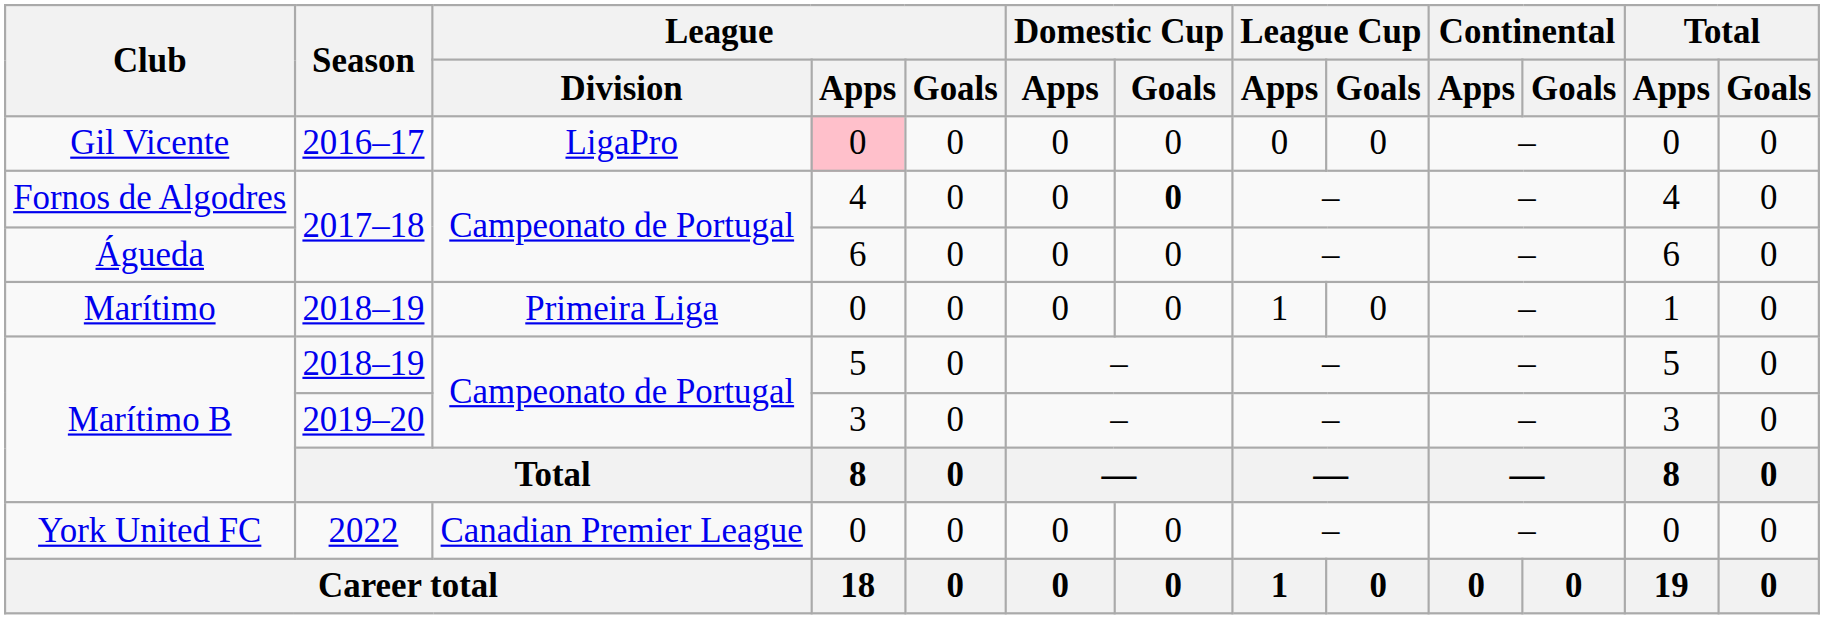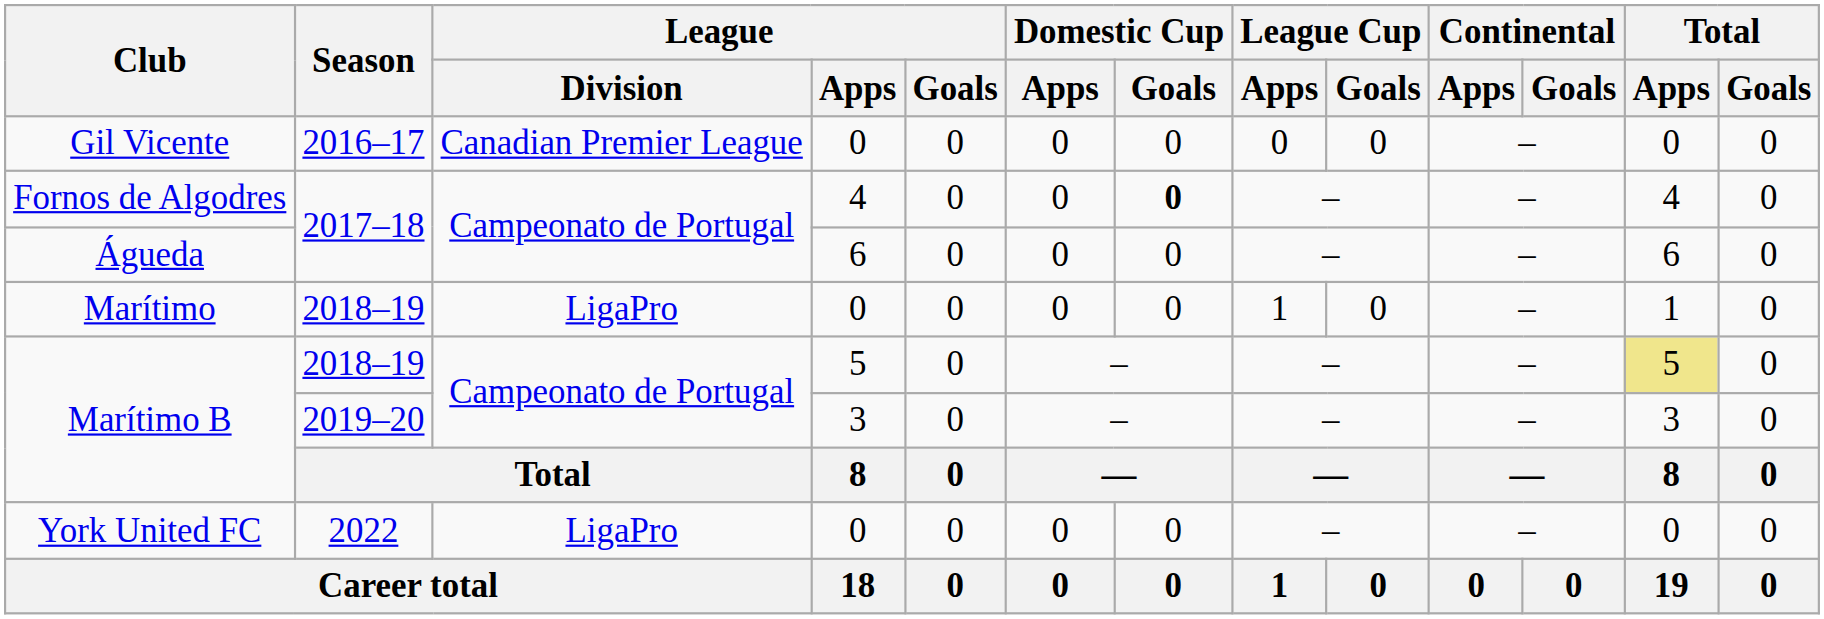 <table class="wikitable" style="text-align: center">
 <tr>
 <th rowspan="2">Club</th>
 <th rowspan="2">Season</th>
 <th colspan="3">League</th>
 <th colspan="2">Domestic Cup</th>
 <th colspan="2">League Cup</th>
 <th colspan="2">Continental</th>
 <th colspan="2">Total</th>
 </tr>
 <tr>
 <th>Division</th>
 <th>Apps</th>
 <th>Goals</th>
 <th>Apps</th>
 <th>Goals</th>
 <th>Apps</th>
 <th>Goals</th>
 <th>Apps</th>
 <th>Goals</th>
 <th>Apps</th>
 <th>Goals</th>
 </tr>
 <tr>
 <td><a href='#'>Gil Vicente</a></td>
 <td><a href='#'>2016–17</a></td>
-<td><a href='#'>LigaPro</a></td>
-<td style="background: pink;">0</td>
+<td><a href='#'>Canadian Premier League</a></td>
+<td>0</td>
 <td>0</td>
 <td>0</td>
 <td>0</td>
 <td>0</td>
 <td>0</td>
 <td colspan="2">–</td>
 <td>0</td>
 <td>0</td>
 </tr>
 <tr>
 <td><a href='#'>Fornos de Algodres</a></td>
 <td rowspan=2><a href='#'>2017–18</a></td>
 <td rowspan=2><a href='#'>Campeonato de Portugal</a></td>
 <td>4</td>
 <td>0</td>
 <td>0</td>
 <td><strong>0</strong></td>
 <td colspan="2">–</td>
 <td colspan="2">–</td>
 <td>4</td>
 <td>0</td>
 </tr>
 <tr>
 <td><a href='#'>Águeda</a></td>
 <td>6</td>
 <td>0</td>
 <td>0</td>
 <td>0</td>
 <td colspan="2">–</td>
 <td colspan="2">–</td>
 <td>6</td>
 <td>0</td>
 </tr>
 <tr>
 <td><a href='#'>Marítimo</a></td>
 <td><a href='#'>2018–19</a></td>
-<td><a href='#'>Primeira Liga</a></td>
+<td><a href='#'>LigaPro</a></td>
 <td>0</td>
 <td>0</td>
 <td>0</td>
 <td>0</td>
 <td>1</td>
 <td>0</td>
 <td colspan="2">–</td>
 <td>1</td>
 <td>0</td>
 </tr>
 <tr>
 <td rowspan=3><a href='#'>Marítimo B</a></td>
 <td><a href='#'>2018–19</a></td>
 <td rowspan=2><a href='#'>Campeonato de Portugal</a></td>
 <td>5</td>
 <td>0</td>
 <td colspan="2">–</td>
 <td colspan="2">–</td>
 <td colspan="2">–</td>
-<td>5</td>
+<td style="background: khaki;">5</td>
 <td>0</td>
 </tr>
 <tr>
 <td><a href='#'>2019–20</a></td>
 <td>3</td>
 <td>0</td>
 <td colspan="2">–</td>
 <td colspan="2">–</td>
 <td colspan="2">–</td>
 <td>3</td>
 <td>0</td>
 </tr>
 <tr>
 <th colspan="2">Total</th>
 <th>8</th>
 <th>0</th>
 <th colspan="2">—</th>
 <th colspan="2">—</th>
 <th colspan="2">—</th>
 <th>8</th>
 <th>0</th>
 </tr>
 <tr>
 <td><a href='#'>York United FC</a></td>
 <td><a href='#'>2022</a></td>
-<td><a href='#'>Canadian Premier League</a></td>
+<td><a href='#'>LigaPro</a></td>
 <td>0</td>
 <td>0</td>
 <td>0</td>
 <td>0</td>
 <td colspan="2">–</td>
 <td colspan="2">–</td>
 <td>0</td>
 <td>0</td>
 </tr>
 <tr>
 <th colspan="3"><strong>Career total</strong></th>
 <th>18</th>
 <th>0</th>
 <th>0</th>
 <th>0</th>
 <th>1</th>
 <th>0</th>
 <th>0</th>
 <th>0</th>
 <th>19</th>
 <th>0</th>
 </tr>
 </table>
